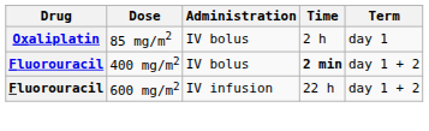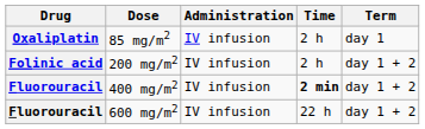 <table class="wikitable" style="margin:auto;">
 <tr>
 <th scope="col">Drug</th>
 <th scope="col">Dose</th>
 <th scope="col">Administration</th>
 <th scope="col">Time</th>
 <th scope="col">Term</th>
 </tr>
 <tr>
 <th scope="row"><a href='#'><u>Ox</u>aliplatin</a></th>
 <td>85 mg/m<sup>2</sup></td>
-<td>IV bolus</td>
+<td><a href='#'>IV</a> infusion</td>
 <td>2 h</td>
 <td>day 1</td>
 </tr>
 <tr>
+<th scope="row"><a href='#'><u>Fol</u>inic acid</a></th>
+<td>200 mg/m<sup>2</sup></td>
+<td>IV infusion</td>
+<td>2 h</td>
+<td>day 1 + 2</td>
+</tr>
+<tr>
 <th scope="row"><a href='#'><u>F</u>luorouracil</a></th>
 <td>400 mg/m<sup>2</sup></td>
-<td>IV bolus</td>
+<td>IV infusion</td>
 <td><strong>2 min</strong></td>
 <td>day 1 + 2</td>
 </tr>
 <tr>
 <th scope="row"><u>F</u>luorouracil</th>
 <td>600 mg/m<sup>2</sup></td>
 <td>IV infusion</td>
 <td>22 h</td>
 <td>day 1 + 2</td>
 </tr>
 </table>
